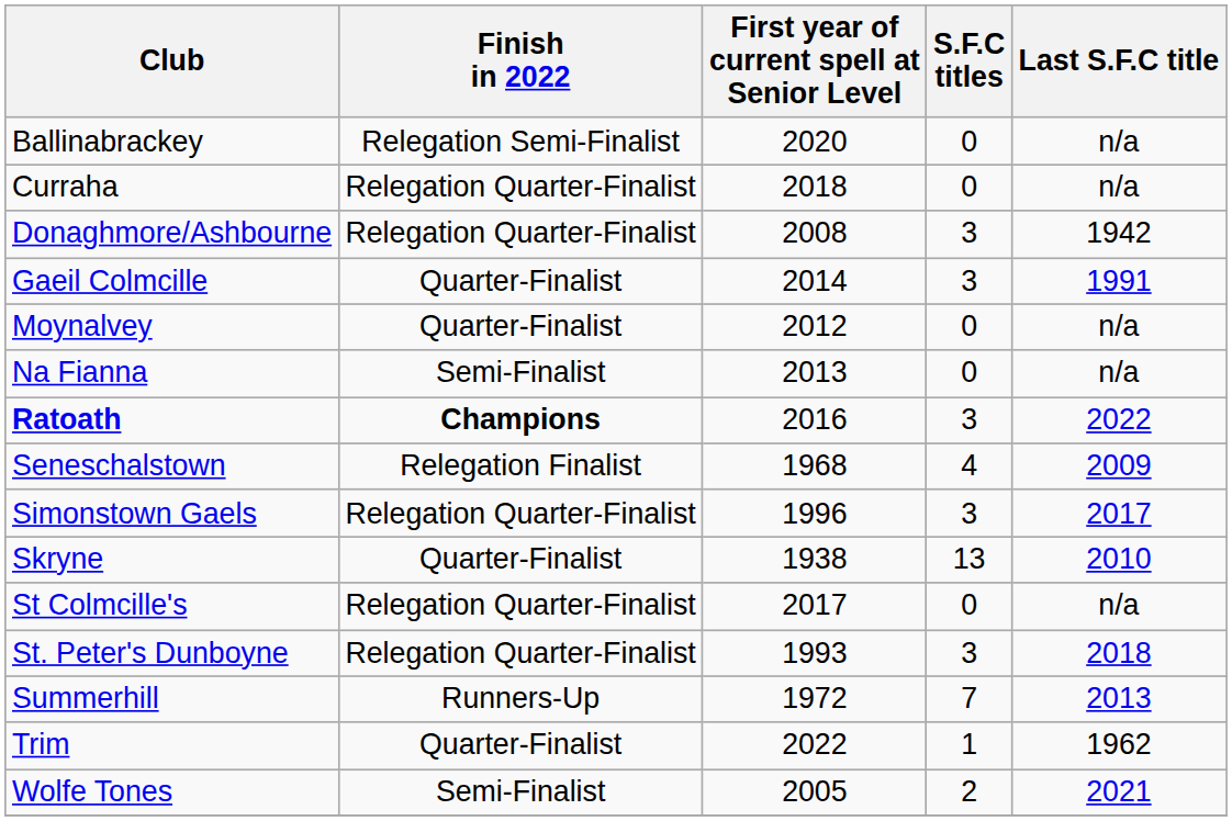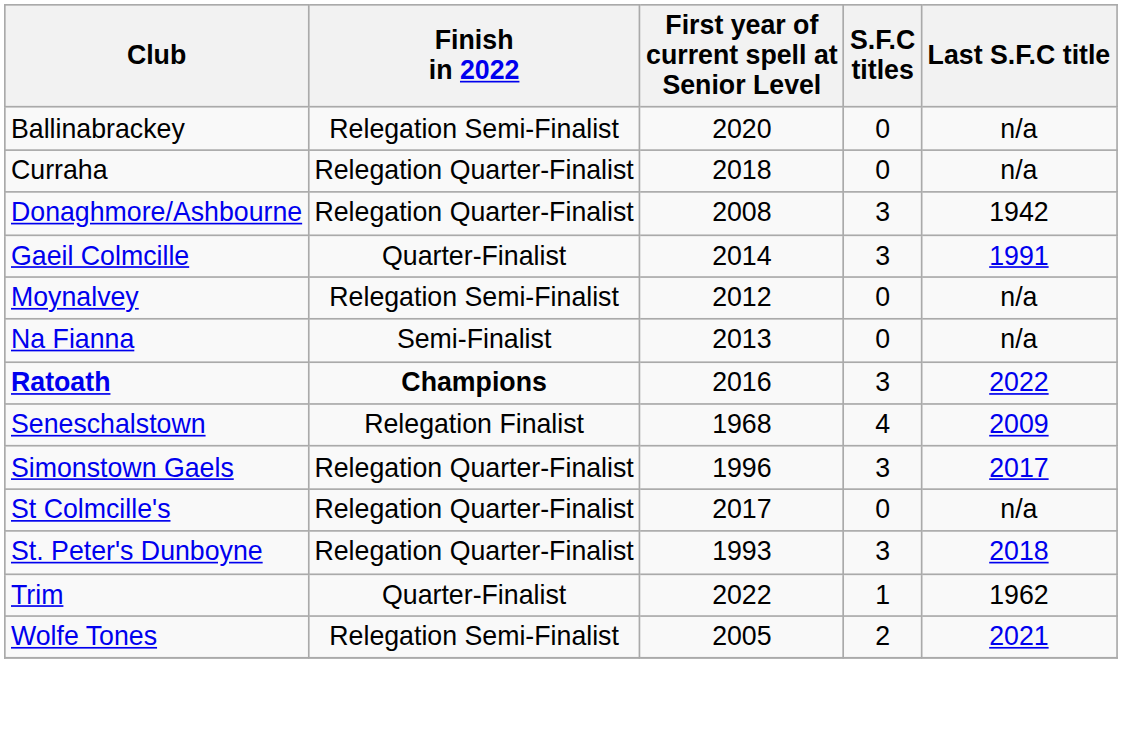 <table class="wikitable sortable" style="text-align:center;">
 <tr>
 <th>Club<br></th>
 <th>Finish<br>in <a href='#'>2022</a></th>
 <th>First year of<br>current spell at<br>Senior Level</th>
 <th>S.F.C<br>titles</th>
 <th>Last S.F.C title</th>
 </tr>
 <tr>
 <td style="text-align:left;">Ballinabrackey</td>
 <td>Relegation Semi-Finalist</td>
 <td>2020</td>
 <td>0</td>
 <td>n/a</td>
 </tr>
 <tr>
 <td style="text-align:left;">Curraha</td>
 <td>Relegation Quarter-Finalist</td>
 <td>2018</td>
 <td>0</td>
 <td>n/a</td>
 </tr>
 <tr>
 <td style="text-align:left;"><a href='#'>Donaghmore/Ashbourne</a></td>
 <td>Relegation Quarter-Finalist</td>
 <td>2008</td>
 <td>3</td>
 <td>1942</td>
 </tr>
 <tr>
 <td style="text-align:left;"><a href='#'>Gaeil Colmcille</a></td>
 <td>Quarter-Finalist</td>
 <td>2014</td>
 <td>3</td>
 <td><a href='#'>1991</a></td>
 </tr>
 <tr>
 <td style="text-align:left;"><a href='#'>Moynalvey</a></td>
-<td>Quarter-Finalist</td>
+<td>Relegation Semi-Finalist</td>
 <td>2012</td>
 <td>0</td>
 <td>n/a</td>
 </tr>
 <tr>
 <td style="text-align:left;"><a href='#'>Na Fianna</a></td>
 <td>Semi-Finalist</td>
 <td>2013</td>
 <td>0</td>
 <td>n/a</td>
 </tr>
 <tr>
 <td style="text-align:left;"><strong><a href='#'>Ratoath</a></strong></td>
 <td><strong>Champions</strong></td>
 <td>2016</td>
 <td>3</td>
 <td><a href='#'>2022</a></td>
 </tr>
 <tr>
 <td style="text-align:left;"><a href='#'>Seneschalstown</a></td>
 <td>Relegation Finalist</td>
 <td>1968</td>
 <td>4</td>
 <td><a href='#'>2009</a></td>
 </tr>
 <tr>
 <td style="text-align:left;"><a href='#'>Simonstown Gaels</a></td>
 <td>Relegation Quarter-Finalist</td>
 <td>1996</td>
 <td>3</td>
 <td><a href='#'>2017</a></td>
 </tr>
 <tr>
-<td style="text-align:left;"><a href='#'>Skryne</a></td>
-<td>Quarter-Finalist</td>
-<td>1938</td>
-<td>13</td>
-<td><a href='#'>2010</a></td>
-</tr>
-<tr>
 <td style="text-align:left;"><a href='#'>St Colmcille's</a></td>
 <td>Relegation Quarter-Finalist</td>
 <td>2017</td>
 <td>0</td>
 <td>n/a</td>
 </tr>
 <tr>
 <td style="text-align:left;"><a href='#'>St. Peter's Dunboyne</a></td>
 <td>Relegation Quarter-Finalist</td>
 <td>1993</td>
 <td>3</td>
 <td><a href='#'>2018</a></td>
 </tr>
 <tr>
-<td style="text-align:left;"><a href='#'>Summerhill</a></td>
-<td>Runners-Up</td>
-<td>1972</td>
-<td>7</td>
-<td><a href='#'>2013</a></td>
-</tr>
-<tr>
 <td style="text-align:left;"><a href='#'>Trim</a></td>
 <td>Quarter-Finalist</td>
 <td>2022</td>
 <td>1</td>
 <td>1962</td>
 </tr>
 <tr>
 <td style="text-align:left;"><a href='#'>Wolfe Tones</a></td>
-<td>Semi-Finalist</td>
+<td>Relegation Semi-Finalist</td>
 <td>2005</td>
 <td>2</td>
 <td><a href='#'>2021</a></td>
 </tr>
 <tr>
 </tr>
 </table>
